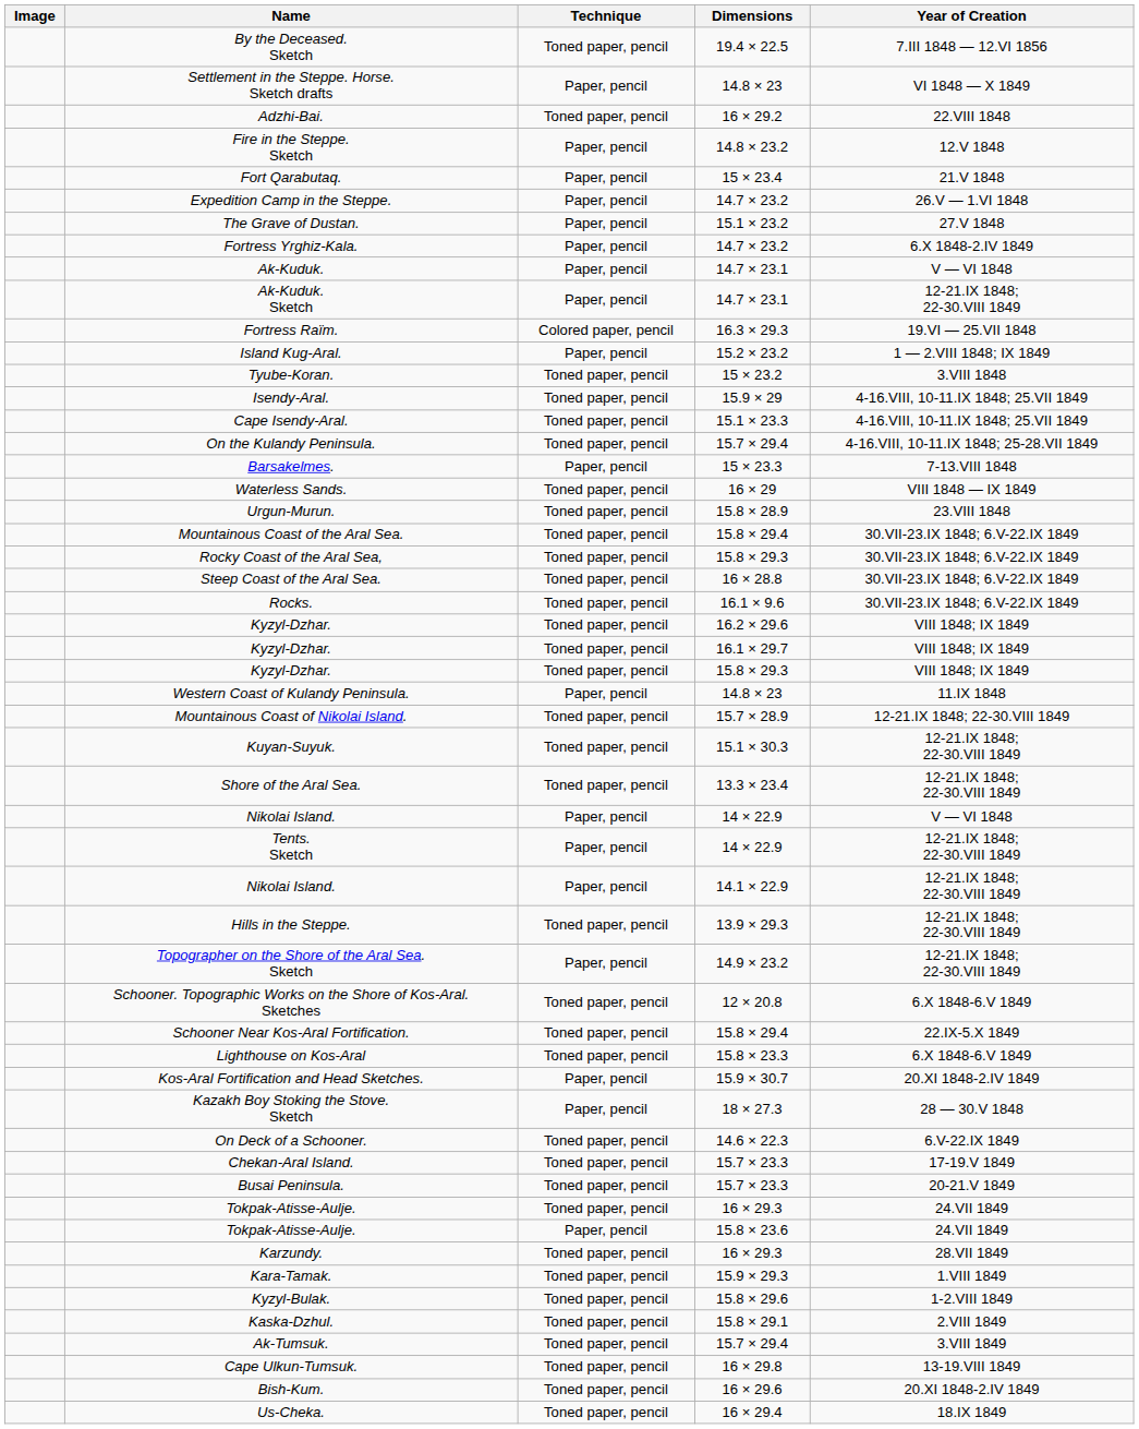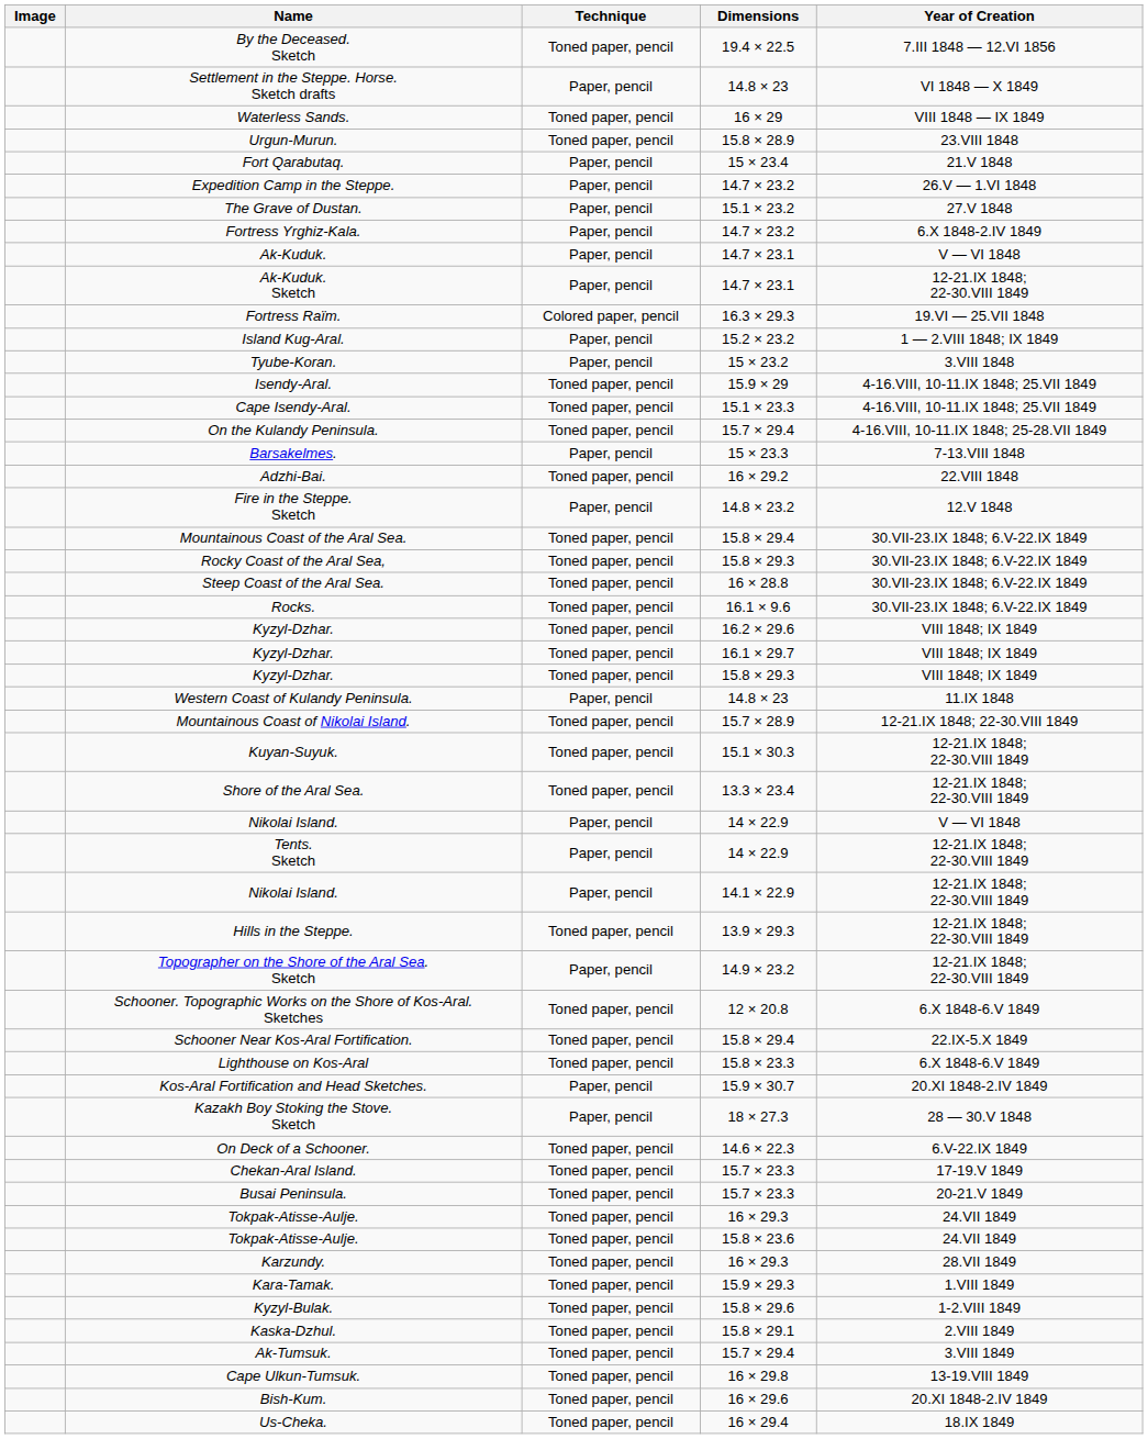 <table class="wikitable sortable" style="width:100%; text-align:center;">
 <tr>
 <th class="unsortable">Image</th>
 <th>Name</th>
 <th style="min-width:6em;">Technique</th>
 <th style="min-width:6em;">Dimensions</th>
 <th class="unsortable">Year of Creation</th>
 </tr>
 <tr>
 <td></td>
 <td><em>By the Deceased.</em><br> Sketch</td>
 <td>Toned paper, pencil</td>
 <td>19.4 × 22.5</td>
 <td>7.III 1848 — 12.VI 1856</td>
 </tr>
 <tr>
 <td></td>
 <td><em>Settlement in the Steppe. Horse.</em><br> Sketch drafts</td>
 <td>Paper, pencil</td>
 <td>14.8 × 23</td>
 <td>VI 1848 — X 1849</td>
 </tr>
 <tr>
 <td></td>
-<td><em>Adzhi-Bai.</em></td>
+<td><em>Waterless Sands.</em></td>
 <td>Toned paper, pencil</td>
-<td>16 × 29.2</td>
-<td>22.VIII 1848</td>
+<td>16 × 29</td>
+<td>VIII 1848 — IX 1849</td>
 </tr>
 <tr>
 <td></td>
-<td><em>Fire in the Steppe.</em><br> Sketch</td>
-<td>Paper, pencil</td>
-<td>14.8 × 23.2</td>
-<td>12.V 1848</td>
+<td><em>Urgun-Murun.</em></td>
+<td>Toned paper, pencil</td>
+<td>15.8 × 28.9</td>
+<td>23.VIII 1848</td>
 </tr>
 <tr>
 <td></td>
 <td><em>Fort Qarabutaq.</em></td>
 <td>Paper, pencil</td>
 <td>15 × 23.4</td>
 <td>21.V 1848</td>
 </tr>
 <tr>
 <td></td>
 <td><em>Expedition Camp in the Steppe.</em></td>
 <td>Paper, pencil</td>
 <td>14.7 × 23.2</td>
 <td>26.V — 1.VI 1848</td>
 </tr>
 <tr>
 <td></td>
 <td><em>The Grave of Dustan.</em></td>
 <td>Paper, pencil</td>
 <td>15.1 × 23.2</td>
 <td>27.V 1848</td>
 </tr>
 <tr>
 <td></td>
 <td><em>Fortress Yrghiz-Kala.</em></td>
 <td>Paper, pencil</td>
 <td>14.7 × 23.2</td>
 <td>6.X 1848-2.IV 1849</td>
 </tr>
 <tr>
 <td></td>
 <td><em>Ak-Kuduk.</em></td>
 <td>Paper, pencil</td>
 <td>14.7 × 23.1</td>
 <td>V — VI 1848</td>
 </tr>
 <tr>
 <td></td>
 <td><em>Ak-Kuduk.</em><br> Sketch</td>
 <td>Paper, pencil</td>
 <td>14.7 × 23.1</td>
 <td>12-21.IX 1848; <br>22-30.VIII 1849</td>
 </tr>
 <tr>
 <td></td>
 <td><em>Fortress Raïm.</em></td>
 <td>Colored paper, pencil</td>
 <td>16.3 × 29.3</td>
 <td>19.VI — 25.VII 1848</td>
 </tr>
 <tr>
 <td></td>
 <td><em>Island Kug-Aral.</em></td>
 <td>Paper, pencil</td>
 <td>15.2 × 23.2</td>
 <td>1 — 2.VIII 1848; IX 1849</td>
 </tr>
 <tr>
 <td></td>
 <td><em>Tyube-Koran.</em></td>
-<td>Toned paper, pencil</td>
+<td>Paper, pencil</td>
 <td>15 × 23.2</td>
 <td>3.VIII 1848</td>
 </tr>
 <tr>
 <td></td>
 <td><em>Isendy-Aral.</em></td>
 <td>Toned paper, pencil</td>
 <td>15.9 × 29</td>
 <td>4-16.VIII, 10-11.IX 1848; 25.VII 1849</td>
 </tr>
 <tr>
 <td></td>
 <td><em>Cape Isendy-Aral.</em></td>
 <td>Toned paper, pencil</td>
 <td>15.1 × 23.3</td>
 <td>4-16.VIII, 10-11.IX 1848; 25.VII 1849</td>
 </tr>
 <tr>
 <td></td>
 <td><em>On the Kulandy Peninsula.</em></td>
 <td>Toned paper, pencil</td>
 <td>15.7 × 29.4</td>
 <td>4-16.VIII, 10-11.IX 1848; 25-28.VII 1849</td>
 </tr>
 <tr>
 <td></td>
 <td><em><a href='#'>Barsakelmes</a>.</em></td>
 <td>Paper, pencil</td>
 <td>15 × 23.3</td>
 <td>7-13.VIII 1848</td>
 </tr>
 <tr>
 <td></td>
-<td><em>Waterless Sands.</em></td>
+<td><em>Adzhi-Bai.</em></td>
 <td>Toned paper, pencil</td>
-<td>16 × 29</td>
-<td>VIII 1848 — IX 1849</td>
+<td>16 × 29.2</td>
+<td>22.VIII 1848</td>
 </tr>
 <tr>
 <td></td>
-<td><em>Urgun-Murun.</em></td>
-<td>Toned paper, pencil</td>
-<td>15.8 × 28.9</td>
-<td>23.VIII 1848</td>
+<td><em>Fire in the Steppe.</em><br> Sketch</td>
+<td>Paper, pencil</td>
+<td>14.8 × 23.2</td>
+<td>12.V 1848</td>
 </tr>
 <tr>
 <td></td>
 <td><em>Mountainous Coast of the Aral Sea.</em></td>
 <td>Toned paper, pencil</td>
 <td>15.8 × 29.4</td>
 <td>30.VII-23.IX 1848; 6.V-22.IX 1849</td>
 </tr>
 <tr>
 <td></td>
 <td><em>Rocky Coast of the Aral Sea,</em></td>
 <td>Toned paper, pencil</td>
 <td>15.8 × 29.3</td>
 <td>30.VII-23.IX 1848; 6.V-22.IX 1849</td>
 </tr>
 <tr>
 <td></td>
 <td><em>Steep Coast of the Aral Sea.</em></td>
 <td>Toned paper, pencil</td>
 <td>16 × 28.8</td>
 <td>30.VII-23.IX 1848; 6.V-22.IX 1849</td>
 </tr>
 <tr>
 <td></td>
 <td><em>Rocks.</em></td>
 <td>Toned paper, pencil</td>
 <td>16.1 × 9.6</td>
 <td>30.VII-23.IX 1848; 6.V-22.IX 1849</td>
 </tr>
 <tr>
 <td></td>
 <td><em>Kyzyl-Dzhar.</em></td>
 <td>Toned paper, pencil</td>
 <td>16.2 × 29.6</td>
 <td>VIII 1848; IX 1849</td>
 </tr>
 <tr>
 <td></td>
 <td><em>Kyzyl-Dzhar.</em></td>
 <td>Toned paper, pencil</td>
 <td>16.1 × 29.7</td>
 <td>VIII 1848; IX 1849</td>
 </tr>
 <tr>
 <td></td>
 <td><em>Kyzyl-Dzhar.</em></td>
 <td>Toned paper, pencil</td>
 <td>15.8 × 29.3</td>
 <td>VIII 1848; IX 1849</td>
 </tr>
 <tr>
 <td></td>
 <td><em>Western Coast of Kulandy Peninsula.</em></td>
 <td>Paper, pencil</td>
 <td>14.8 × 23</td>
 <td>11.IX 1848</td>
 </tr>
 <tr>
 <td></td>
 <td><em>Mountainous Coast of <a href='#'>Nikolai Island</a>.</em></td>
 <td>Toned paper, pencil</td>
 <td>15.7 × 28.9</td>
 <td>12-21.IX 1848; 22-30.VIII 1849</td>
 </tr>
 <tr>
 <td></td>
 <td><em>Kuyan-Suyuk.</em></td>
 <td>Toned paper, pencil</td>
 <td>15.1 × 30.3</td>
 <td>12-21.IX 1848; <br>22-30.VIII 1849</td>
 </tr>
 <tr>
 <td></td>
 <td><em>Shore of the Aral Sea.</em></td>
 <td>Toned paper, pencil</td>
 <td>13.3 × 23.4</td>
 <td>12-21.IX 1848; <br>22-30.VIII 1849</td>
 </tr>
 <tr>
 <td></td>
 <td><em>Nikolai Island.</em></td>
 <td>Paper, pencil</td>
 <td>14 × 22.9</td>
 <td>V — VI 1848</td>
 </tr>
 <tr>
 <td></td>
 <td><em>Tents.</em><br>Sketch</td>
 <td>Paper, pencil</td>
 <td>14 × 22.9</td>
 <td>12-21.IX 1848; <br>22-30.VIII 1849</td>
 </tr>
 <tr>
 <td></td>
 <td><em>Nikolai Island.</em></td>
 <td>Paper, pencil</td>
 <td>14.1 × 22.9</td>
 <td>12-21.IX 1848; <br>22-30.VIII 1849</td>
 </tr>
 <tr>
 <td></td>
 <td><em>Hills in the Steppe.</em></td>
 <td>Toned paper, pencil</td>
 <td>13.9 × 29.3</td>
 <td>12-21.IX 1848; <br>22-30.VIII 1849</td>
 </tr>
 <tr>
 <td></td>
 <td><em><a href='#'>Topographer on the Shore of the Aral Sea</a>.</em><br>Sketch</td>
 <td>Paper, pencil</td>
 <td>14.9 × 23.2</td>
 <td>12-21.IX 1848;<br>22-30.VIII 1849</td>
 </tr>
 <tr>
 <td></td>
 <td><em>Schooner. Topographic Works on the Shore of Kos-Aral.</em><br>Sketches</td>
 <td>Toned paper, pencil</td>
 <td>12 × 20.8</td>
 <td>6.X 1848-6.V 1849</td>
 </tr>
 <tr>
 <td></td>
 <td><em>Schooner Near Kos-Aral Fortification.</em></td>
 <td>Toned paper, pencil</td>
 <td>15.8 × 29.4</td>
 <td>22.IX-5.X 1849</td>
 </tr>
 <tr>
 <td></td>
 <td><em>Lighthouse on Kos-Aral</em></td>
 <td>Toned paper, pencil</td>
 <td>15.8 × 23.3</td>
 <td>6.X 1848-6.V 1849</td>
 </tr>
 <tr>
 <td></td>
 <td><em>Kos-Aral Fortification and Head Sketches.</em></td>
 <td>Paper, pencil</td>
 <td>15.9 × 30.7</td>
 <td>20.XI 1848-2.IV 1849</td>
 </tr>
 <tr>
 <td></td>
 <td><em>Kazakh Boy Stoking the Stove.</em><br>Sketch</td>
 <td>Paper, pencil</td>
 <td>18 × 27.3</td>
 <td>28 — 30.V 1848</td>
 </tr>
 <tr>
 <td></td>
 <td><em>On Deck of a Schooner.</em></td>
 <td>Toned paper, pencil</td>
 <td>14.6 × 22.3</td>
 <td>6.V-22.IX 1849</td>
 </tr>
 <tr>
 <td></td>
 <td><em>Chekan-Aral Island.</em></td>
 <td>Toned paper, pencil</td>
 <td>15.7 × 23.3</td>
 <td>17-19.V 1849</td>
 </tr>
 <tr>
 <td></td>
 <td><em>Busai Peninsula.</em></td>
 <td>Toned paper, pencil</td>
 <td>15.7 × 23.3</td>
 <td>20-21.V 1849</td>
 </tr>
 <tr>
 <td></td>
 <td><em>Tokpak-Atisse-Aulje.</em></td>
 <td>Toned paper, pencil</td>
 <td>16 × 29.3</td>
 <td>24.VII 1849</td>
 </tr>
 <tr>
 <td></td>
 <td><em>Tokpak-Atisse-Aulje.</em></td>
-<td>Paper, pencil</td>
+<td>Toned paper, pencil</td>
 <td>15.8 × 23.6</td>
 <td>24.VII 1849</td>
 </tr>
 <tr>
 <td></td>
 <td><em>Karzundy.</em></td>
 <td>Toned paper, pencil</td>
 <td>16 × 29.3</td>
 <td>28.VII 1849</td>
 </tr>
 <tr>
 <td></td>
 <td><em>Kara-Tamak.</em></td>
 <td>Toned paper, pencil</td>
 <td>15.9 × 29.3</td>
 <td>1.VIII 1849</td>
 </tr>
 <tr>
 <td></td>
 <td><em>Kyzyl-Bulak.</em></td>
 <td>Toned paper, pencil</td>
 <td>15.8 × 29.6</td>
 <td>1-2.VIII 1849</td>
 </tr>
 <tr>
 <td></td>
 <td><em>Kaska-Dzhul.</em></td>
 <td>Toned paper, pencil</td>
 <td>15.8 × 29.1</td>
 <td>2.VIII 1849</td>
 </tr>
 <tr>
 <td></td>
 <td><em>Ak-Tumsuk.</em></td>
 <td>Toned paper, pencil</td>
 <td>15.7 × 29.4</td>
 <td>3.VIII 1849</td>
 </tr>
 <tr>
 <td></td>
 <td><em>Cape Ulkun-Tumsuk.</em></td>
 <td>Toned paper, pencil</td>
 <td>16 × 29.8</td>
 <td>13-19.VIII 1849</td>
 </tr>
 <tr>
 <td></td>
 <td><em>Bish-Kum.</em></td>
 <td>Toned paper, pencil</td>
 <td>16 × 29.6</td>
 <td>20.XI 1848-2.IV 1849</td>
 </tr>
 <tr>
 <td></td>
 <td><em>Us-Cheka.</em></td>
 <td>Toned paper, pencil</td>
 <td>16 × 29.4</td>
 <td>18.IX 1849</td>
 </tr>
 </table>
